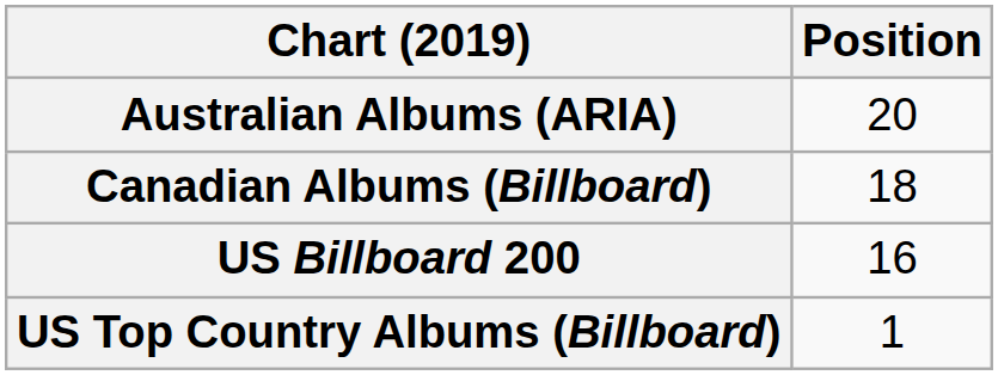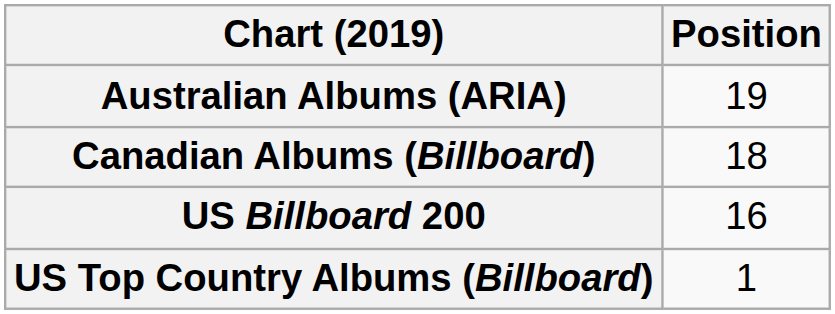 <table class="wikitable sortable plainrowheaders" style="text-align:center">
 <tr>
 <th scope="col">Chart (2019)</th>
 <th scope="col">Position</th>
 </tr>
 <tr>
 <th scope="row">Australian Albums (ARIA)</th>
-<td>20</td>
+<td>19</td>
 </tr>
 <tr>
 <th scope="row">Canadian Albums (<em>Billboard</em>)</th>
 <td>18</td>
 </tr>
 <tr>
 <th scope="row">US <em>Billboard</em> 200</th>
 <td>16</td>
 </tr>
 <tr>
 <th scope="row">US Top Country Albums (<em>Billboard</em>)</th>
 <td>1</td>
 </tr>
 </table>
